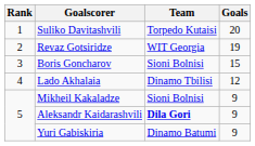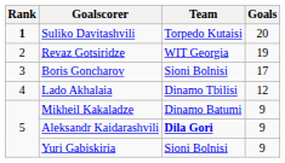 <table class="wikitable">
 <tr>
 <th>Rank</th>
 <th>Goalscorer</th>
 <th>Team</th>
 <th>Goals</th>
 </tr>
 <tr>
-<td align="center">1</td>
+<td align="center"><strong>1</strong></td>
 <td> <a href='#'>Suliko Davitashvili</a></td>
 <td><a href='#'>Torpedo Kutaisi</a></td>
 <td align="center">20</td>
 </tr>
 <tr>
 <td align="center">2</td>
 <td> <a href='#'>Revaz Gotsiridze</a></td>
 <td><a href='#'>WIT Georgia</a></td>
 <td align="center">19</td>
 </tr>
 <tr>
 <td align="center">3</td>
 <td> <a href='#'>Boris Goncharov</a></td>
 <td><a href='#'>Sioni Bolnisi</a></td>
-<td align="center">15</td>
+<td align="center">17</td>
 </tr>
 <tr>
 <td align="center">4</td>
 <td> <a href='#'>Lado Akhalaia</a></td>
 <td><a href='#'>Dinamo Tbilisi</a></td>
 <td align="center">12</td>
 </tr>
 <tr>
 <td rowspan=3 align="center">5</td>
 <td> <a href='#'>Mikheil Kakaladze</a></td>
-<td><a href='#'>Sioni Bolnisi</a></td>
+<td><a href='#'>Dinamo Batumi</a></td>
 <td align="center">9</td>
 </tr>
 <tr>
 <td> <a href='#'>Aleksandr Kaidarashvili</a></td>
 <td><strong><a href='#'>Dila Gori</a></strong></td>
 <td align="center">9</td>
 </tr>
 <tr>
 <td> <a href='#'>Yuri Gabiskiria</a></td>
-<td><a href='#'>Dinamo Batumi</a></td>
+<td><a href='#'>Sioni Bolnisi</a></td>
 <td align="center">9</td>
 </tr>
 </table>
